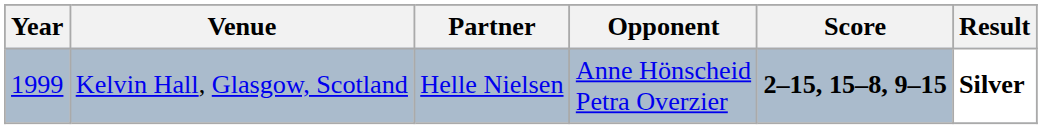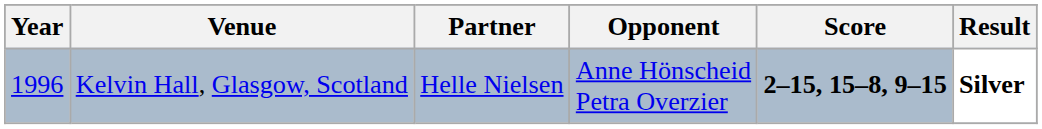 <table class="sortable wikitable" style="font-size: 90%;">
 <tr>
 <th>Year</th>
 <th>Venue</th>
 <th>Partner</th>
 <th>Opponent</th>
 <th>Score</th>
 <th>Result</th>
 </tr>
 <tr style="background:#AABBCC">
-<td align="center"><a href='#'>1999</a></td>
+<td align="center"><a href='#'>1996</a></td>
 <td align="left"><a href='#'>Kelvin Hall</a>, <a href='#'>Glasgow, Scotland</a></td>
 <td align="left"> <a href='#'>Helle Nielsen</a></td>
 <td align="left"> <a href='#'>Anne Hönscheid</a> <br>  <a href='#'>Petra Overzier</a></td>
 <td align="left"><strong>2–15, 15–8, 9–15</strong></td>
 <td style="text-align:left; background:white"> <strong>Silver</strong></td>
 </tr>
 </table>
